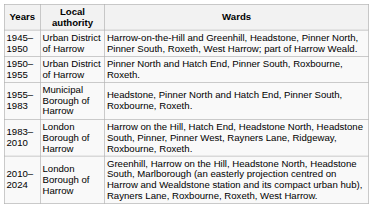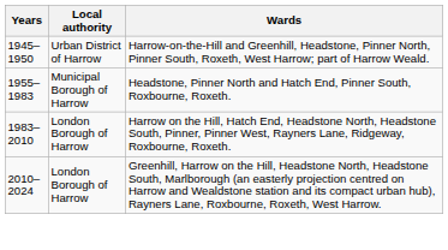 <table class="wikitable">
 <tr>
 <th>Years</th>
 <th>Local authority</th>
 <th>Wards</th>
 </tr>
 <tr>
 <td>1945–1950</td>
 <td>Urban District of Harrow</td>
 <td>Harrow-on-the-Hill and Greenhill, Headstone, Pinner North, Pinner South, Roxeth, West Harrow; part of Harrow Weald.</td>
-</tr>
-<tr>
-<td>1950–1955</td>
-<td>Urban District of Harrow</td>
-<td>Pinner North and Hatch End, Pinner South, Roxbourne, Roxeth.</td>
 </tr>
 <tr>
 <td>1955–1983</td>
 <td>Municipal Borough of Harrow</td>
 <td>Headstone, Pinner North and Hatch End, Pinner South, Roxbourne, Roxeth.</td>
 </tr>
 <tr>
 <td>1983–2010</td>
 <td>London Borough of Harrow</td>
 <td>Harrow on the Hill, Hatch End, Headstone North, Headstone South, Pinner, Pinner West, Rayners Lane, Ridgeway, Roxbourne, Roxeth.</td>
 </tr>
 <tr>
 <td>2010–2024</td>
 <td>London Borough of Harrow</td>
 <td>Greenhill, Harrow on the Hill, Headstone North, Headstone South, Marlborough (an easterly projection centred on Harrow and Wealdstone station and its compact urban hub), Rayners Lane, Roxbourne, Roxeth, West Harrow.</td>
 </tr>
 </table>
